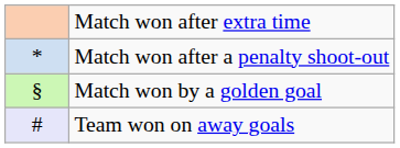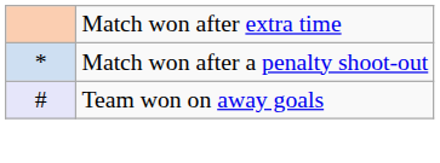 <table class="wikitable">
 <tr>
 <td width="40px" bgcolor="#FBCEB1" align="center"></td>
 <td>Match won after <a href='#'>extra time</a></td>
 </tr>
 <tr>
 <td width="40px" bgcolor="#cedff2" align="center">*</td>
 <td>Match won after a <a href='#'>penalty shoot-out</a></td>
 </tr>
 <tr>
-<td width="40px" bgcolor="#ccf7b5" align="center">§</td>
-<td>Match won by a <a href='#'>golden goal</a></td>
-</tr>
-<tr>
 <td width="40px" bgcolor=lavender align="center">#</td>
 <td>Team won on <a href='#'>away goals</a></td>
 </tr>
 </table>
